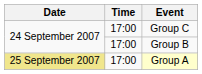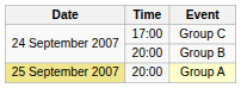 <table class = "wikitable" style="text-align:center;">
 <tr>
 <th width=150>Date</th>
 <th width=50>Time</th>
 <th width=80>Event</th>
 </tr>
 <tr>
 <td rowspan=2>24 September 2007</td>
 <td>17:00</td>
 <td>Group C</td>
 </tr>
 <tr>
-<td>17:00</td>
+<td>20:00</td>
 <td>Group B</td>
 </tr>
 <tr>
 <td style="background: khaki;">25 September 2007</td>
-<td>17:00</td>
+<td>20:00</td>
 <td bgcolor=ffffcc>Group A</td>
 </tr>
 </table>
